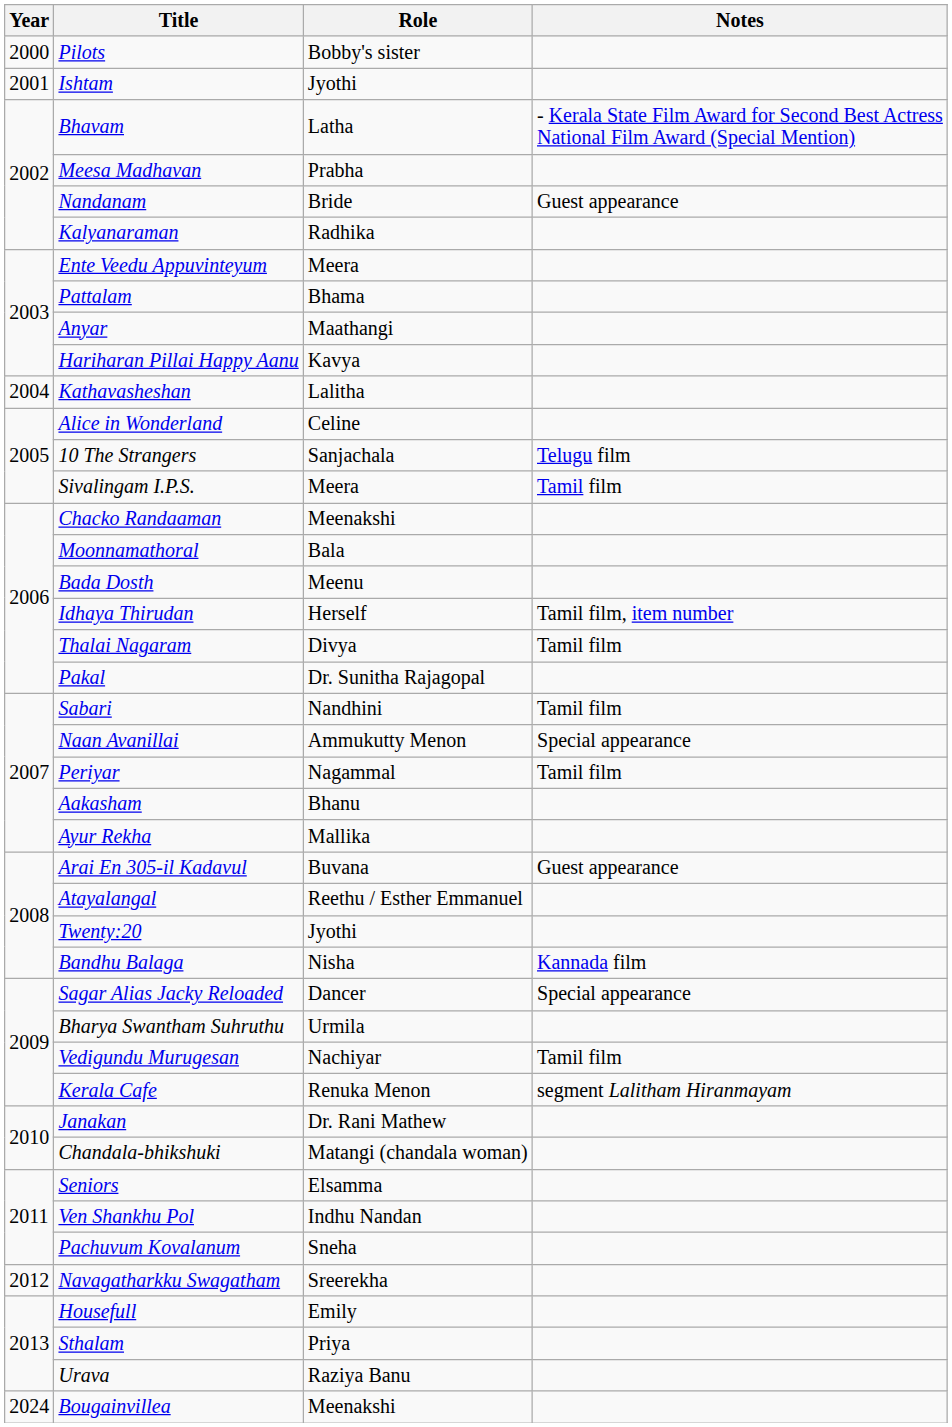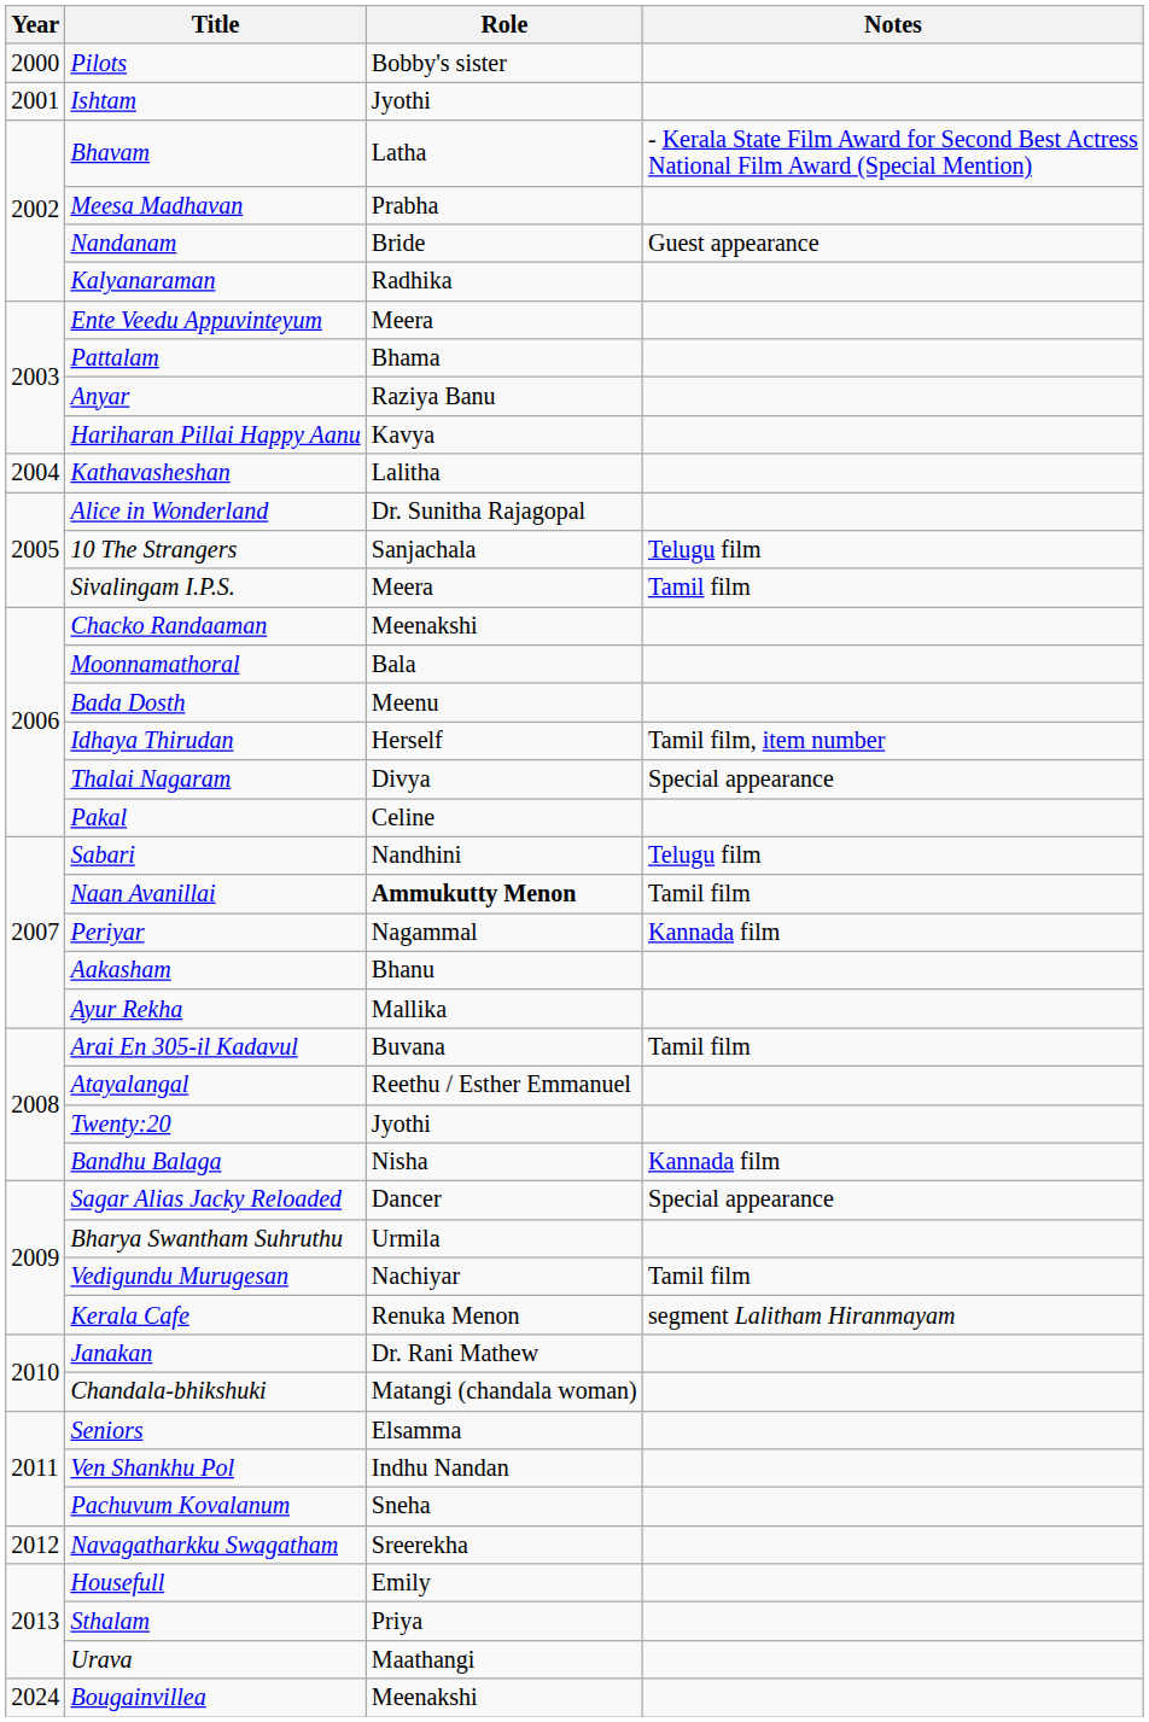 <table class="wikitable sortable">
 <tr>
 <th>Year</th>
 <th>Title</th>
 <th>Role</th>
 <th class="unsortable">Notes</th>
 </tr>
 <tr>
 <td>2000</td>
 <td><em><a href='#'>Pilots</a></em></td>
 <td>Bobby's sister</td>
 <td></td>
 </tr>
 <tr>
 <td rowspan="1">2001</td>
 <td><em><a href='#'>Ishtam</a></em></td>
 <td>Jyothi</td>
 <td></td>
 </tr>
 <tr>
 <td rowspan="4">2002</td>
 <td><em><a href='#'>Bhavam</a></em></td>
 <td>Latha</td>
 <td> - <a href='#'>Kerala State Film Award for Second Best Actress</a><br><a href='#'>National Film Award (Special Mention)</a></td>
 </tr>
 <tr>
 <td><em><a href='#'>Meesa Madhavan</a></em></td>
 <td>Prabha</td>
 <td></td>
 </tr>
 <tr>
 <td><em><a href='#'>Nandanam</a></em></td>
 <td>Bride</td>
 <td>Guest appearance</td>
 </tr>
 <tr>
 <td><em><a href='#'>Kalyanaraman</a></em></td>
 <td>Radhika</td>
 <td></td>
 </tr>
 <tr>
 <td rowspan="4">2003</td>
 <td><em><a href='#'>Ente Veedu Appuvinteyum</a></em></td>
 <td>Meera</td>
 <td></td>
 </tr>
 <tr>
 <td><em><a href='#'>Pattalam</a></em></td>
 <td>Bhama</td>
 <td></td>
 </tr>
 <tr>
 <td><em><a href='#'>Anyar</a></em></td>
-<td>Maathangi</td>
+<td>Raziya Banu</td>
 <td></td>
 </tr>
 <tr>
 <td><em><a href='#'>Hariharan Pillai Happy Aanu</a></em></td>
 <td>Kavya</td>
 <td></td>
 </tr>
 <tr>
 <td>2004</td>
 <td><em><a href='#'>Kathavasheshan</a></em></td>
 <td>Lalitha</td>
 <td></td>
 </tr>
 <tr>
 <td rowspan="3">2005</td>
 <td><em><a href='#'>Alice in Wonderland</a></em></td>
-<td>Celine</td>
+<td>Dr. Sunitha Rajagopal</td>
 <td></td>
 </tr>
 <tr>
 <td><em>10 The Strangers</em></td>
 <td>Sanjachala</td>
 <td><a href='#'>Telugu</a> film</td>
 </tr>
 <tr>
 <td><em>Sivalingam I.P.S.</em></td>
 <td>Meera</td>
 <td><a href='#'>Tamil</a> film</td>
 </tr>
 <tr>
 <td rowspan="6">2006</td>
 <td><em><a href='#'>Chacko Randaaman</a></em></td>
 <td>Meenakshi</td>
 <td></td>
 </tr>
 <tr>
 <td><em><a href='#'>Moonnamathoral</a></em></td>
 <td>Bala</td>
 <td></td>
 </tr>
 <tr>
 <td><em><a href='#'>Bada Dosth</a></em></td>
 <td>Meenu</td>
 <td></td>
 </tr>
 <tr>
 <td><em><a href='#'>Idhaya Thirudan</a></em></td>
 <td>Herself</td>
 <td>Tamil film, <a href='#'>item number</a></td>
 </tr>
 <tr>
 <td><em><a href='#'>Thalai Nagaram</a></em></td>
 <td>Divya</td>
-<td>Tamil film</td>
+<td>Special appearance</td>
 </tr>
 <tr>
 <td><em><a href='#'>Pakal</a></em></td>
-<td>Dr. Sunitha Rajagopal</td>
+<td>Celine</td>
 <td></td>
 </tr>
 <tr>
 <td rowspan="5">2007</td>
 <td><em><a href='#'>Sabari</a></em></td>
 <td>Nandhini</td>
-<td>Tamil film</td>
+<td><a href='#'>Telugu</a> film</td>
 </tr>
 <tr>
 <td><em><a href='#'>Naan Avanillai</a></em></td>
-<td>Ammukutty Menon</td>
-<td>Special appearance</td>
+<td><strong>Ammukutty Menon</strong></td>
+<td>Tamil film</td>
 </tr>
 <tr>
 <td><em><a href='#'>Periyar</a></em></td>
 <td>Nagammal</td>
-<td>Tamil film</td>
+<td><a href='#'>Kannada</a> film</td>
 </tr>
 <tr>
 <td><em><a href='#'>Aakasham</a></em></td>
 <td>Bhanu</td>
 <td></td>
 </tr>
 <tr>
 <td><em><a href='#'>Ayur Rekha</a></em></td>
 <td>Mallika</td>
 <td></td>
 </tr>
 <tr>
 <td rowspan="4">2008</td>
 <td><em><a href='#'>Arai En 305-il Kadavul</a></em></td>
 <td>Buvana</td>
-<td>Guest appearance</td>
+<td>Tamil film</td>
 </tr>
 <tr>
 <td><em><a href='#'>Atayalangal</a></em></td>
 <td>Reethu / Esther Emmanuel</td>
 <td></td>
 </tr>
 <tr>
 <td><em><a href='#'>Twenty:20</a></em></td>
 <td>Jyothi</td>
 <td></td>
 </tr>
 <tr>
 <td><em><a href='#'>Bandhu Balaga</a></em></td>
 <td>Nisha</td>
 <td><a href='#'>Kannada</a> film</td>
 </tr>
 <tr>
 <td rowspan="4">2009</td>
 <td><em><a href='#'>Sagar Alias Jacky Reloaded</a></em></td>
 <td>Dancer</td>
 <td>Special appearance</td>
 </tr>
 <tr>
 <td><em>Bharya Swantham Suhruthu</em></td>
 <td>Urmila</td>
 <td></td>
 </tr>
 <tr>
 <td><em><a href='#'>Vedigundu Murugesan</a></em></td>
 <td>Nachiyar</td>
 <td>Tamil film</td>
 </tr>
 <tr>
 <td><em><a href='#'>Kerala Cafe</a></em></td>
 <td>Renuka Menon</td>
 <td>segment <em>Lalitham Hiranmayam</em></td>
 </tr>
 <tr>
 <td rowspan="2">2010</td>
 <td><em><a href='#'>Janakan</a></em></td>
 <td>Dr. Rani Mathew</td>
 <td></td>
 </tr>
 <tr>
 <td><em>Chandala-bhikshuki </em></td>
 <td>Matangi (chandala woman)</td>
 <td></td>
 </tr>
 <tr>
 <td rowspan="3">2011</td>
 <td><em><a href='#'>Seniors</a></em></td>
 <td>Elsamma</td>
 <td></td>
 </tr>
 <tr>
 <td><em><a href='#'>Ven Shankhu Pol</a></em></td>
 <td>Indhu Nandan</td>
 <td></td>
 </tr>
 <tr>
 <td><em><a href='#'>Pachuvum Kovalanum</a></em></td>
 <td>Sneha</td>
 <td></td>
 </tr>
 <tr>
 <td>2012</td>
 <td><em><a href='#'>Navagatharkku Swagatham</a></em></td>
 <td>Sreerekha</td>
 <td></td>
 </tr>
 <tr>
 <td rowspan="3">2013</td>
 <td><em><a href='#'>Housefull</a></em></td>
 <td>Emily</td>
 <td></td>
 </tr>
 <tr>
 <td><em><a href='#'>Sthalam</a></em></td>
 <td>Priya</td>
 <td></td>
 </tr>
 <tr>
 <td><em>Urava</em></td>
-<td>Raziya Banu</td>
+<td>Maathangi</td>
 <td></td>
 </tr>
 <tr>
 <td>2024</td>
 <td><em><a href='#'>Bougainvillea</a></em></td>
 <td>Meenakshi</td>
 <td></td>
 </tr>
 <tr>
 </tr>
 </table>
